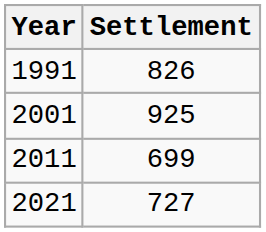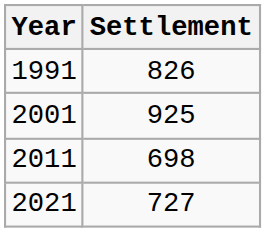 <table class="wikitable" style="text-align:center">
 <tr>
 <th>Year</th>
 <th>Settlement</th>
 </tr>
 <tr>
 <td>1991</td>
 <td>826</td>
 </tr>
 <tr>
 <td>2001</td>
 <td>925</td>
 </tr>
 <tr>
 <td>2011</td>
-<td>699</td>
+<td>698</td>
 </tr>
 <tr>
 <td>2021</td>
 <td>727</td>
 </tr>
 </table>
